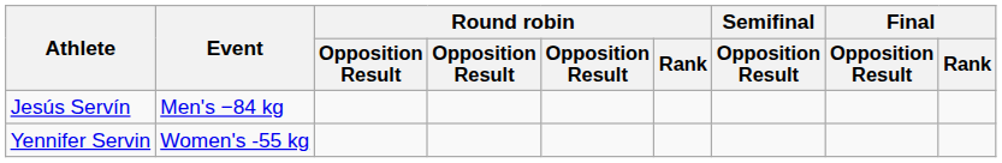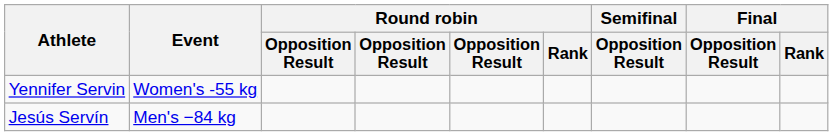 <table class=wikitable style=font-size:90%;text-align:center>
 <tr>
 <th rowspan=2>Athlete</th>
 <th rowspan=2>Event</th>
 <th colspan=4>Round robin</th>
 <th>Semifinal</th>
 <th colspan=2>Final</th>
 </tr>
 <tr style=font-size:95%>
 <th>Opposition<br>Result</th>
 <th>Opposition<br>Result</th>
 <th>Opposition<br>Result</th>
 <th>Rank</th>
 <th>Opposition<br>Result</th>
 <th>Opposition<br>Result</th>
 <th>Rank</th>
 </tr>
 <tr>
+<td align=left><a href='#'>Yennifer Servin</a></td>
+<td align=left><a href='#'>Women's -55 kg</a></td>
+<td></td>
+<td></td>
+<td></td>
+<td></td>
+<td></td>
+<td></td>
+<td></td>
+</tr>
+<tr>
 <td align=left><a href='#'>Jesús Servín</a></td>
 <td align=left><a href='#'>Men's −84 kg</a></td>
 <td></td>
 <td></td>
 <td></td>
 <td></td>
 <td></td>
 <td></td>
 <td></td>
 </tr>
-<tr>
-<td align=left><a href='#'>Yennifer Servin</a></td>
-<td align=left><a href='#'>Women's -55 kg</a></td>
-<td></td>
-<td></td>
-<td></td>
-<td></td>
-<td></td>
-<td></td>
-<td></td>
-</tr>
 </table>
